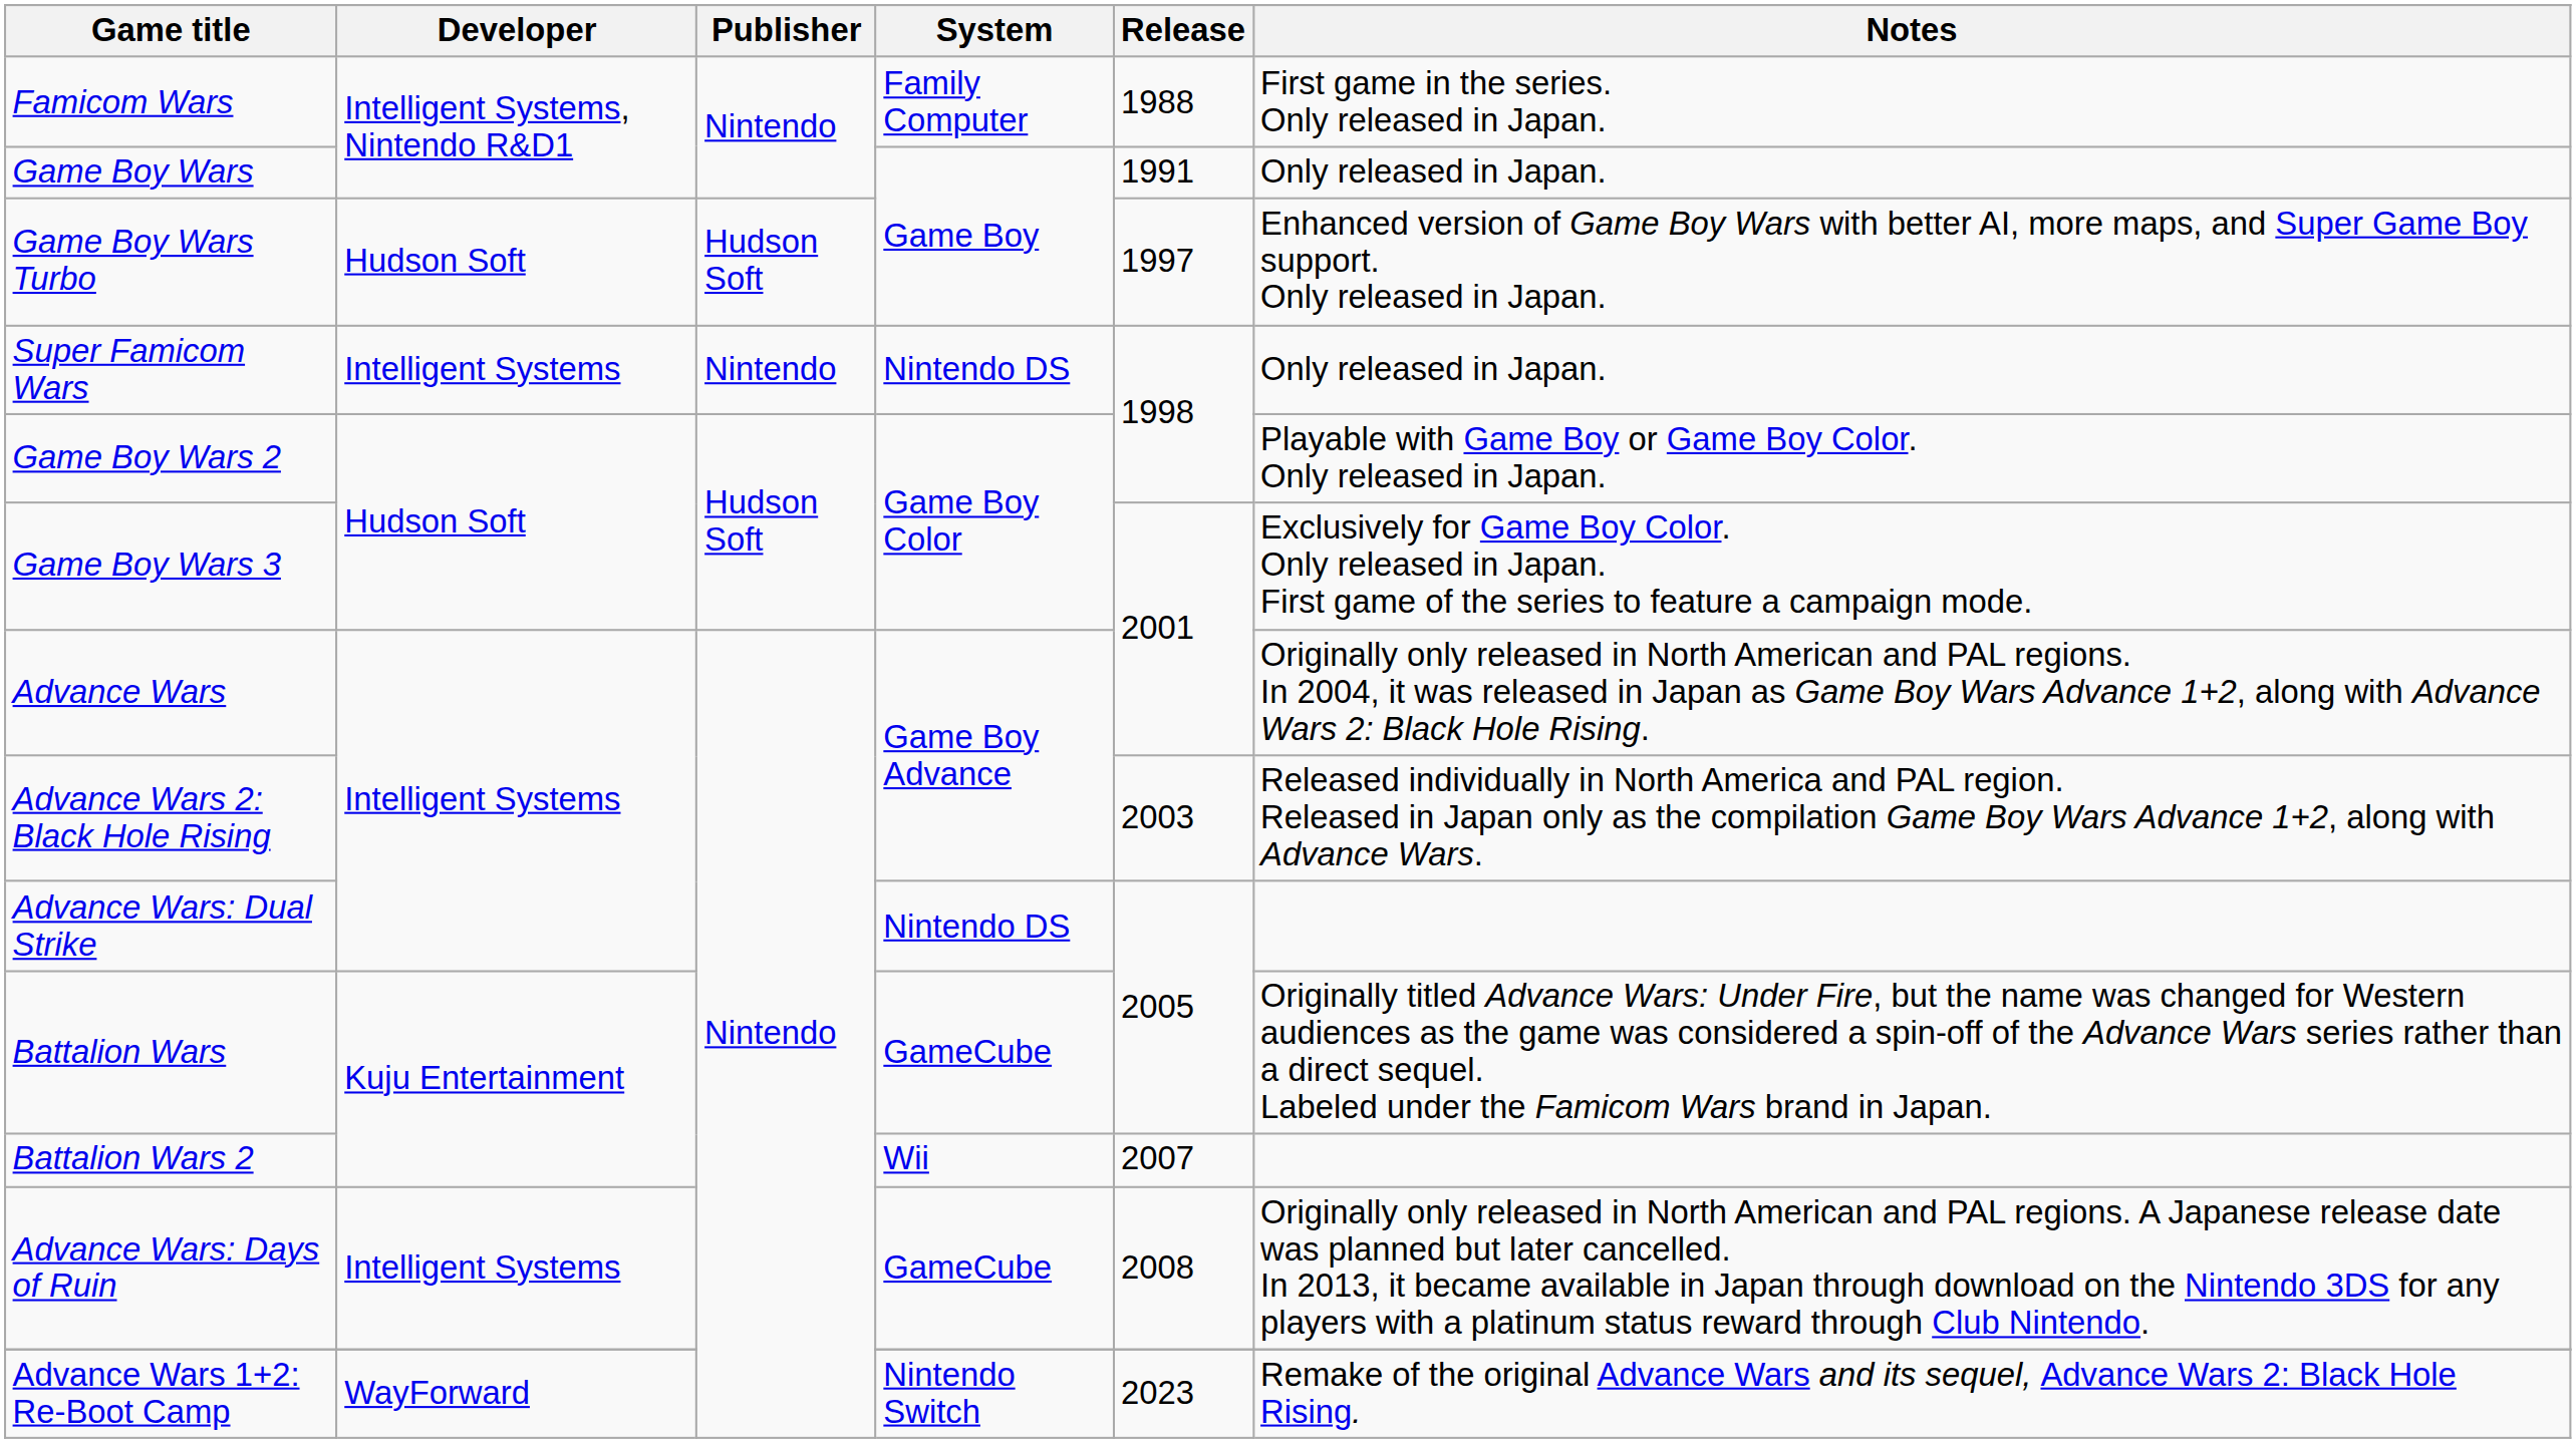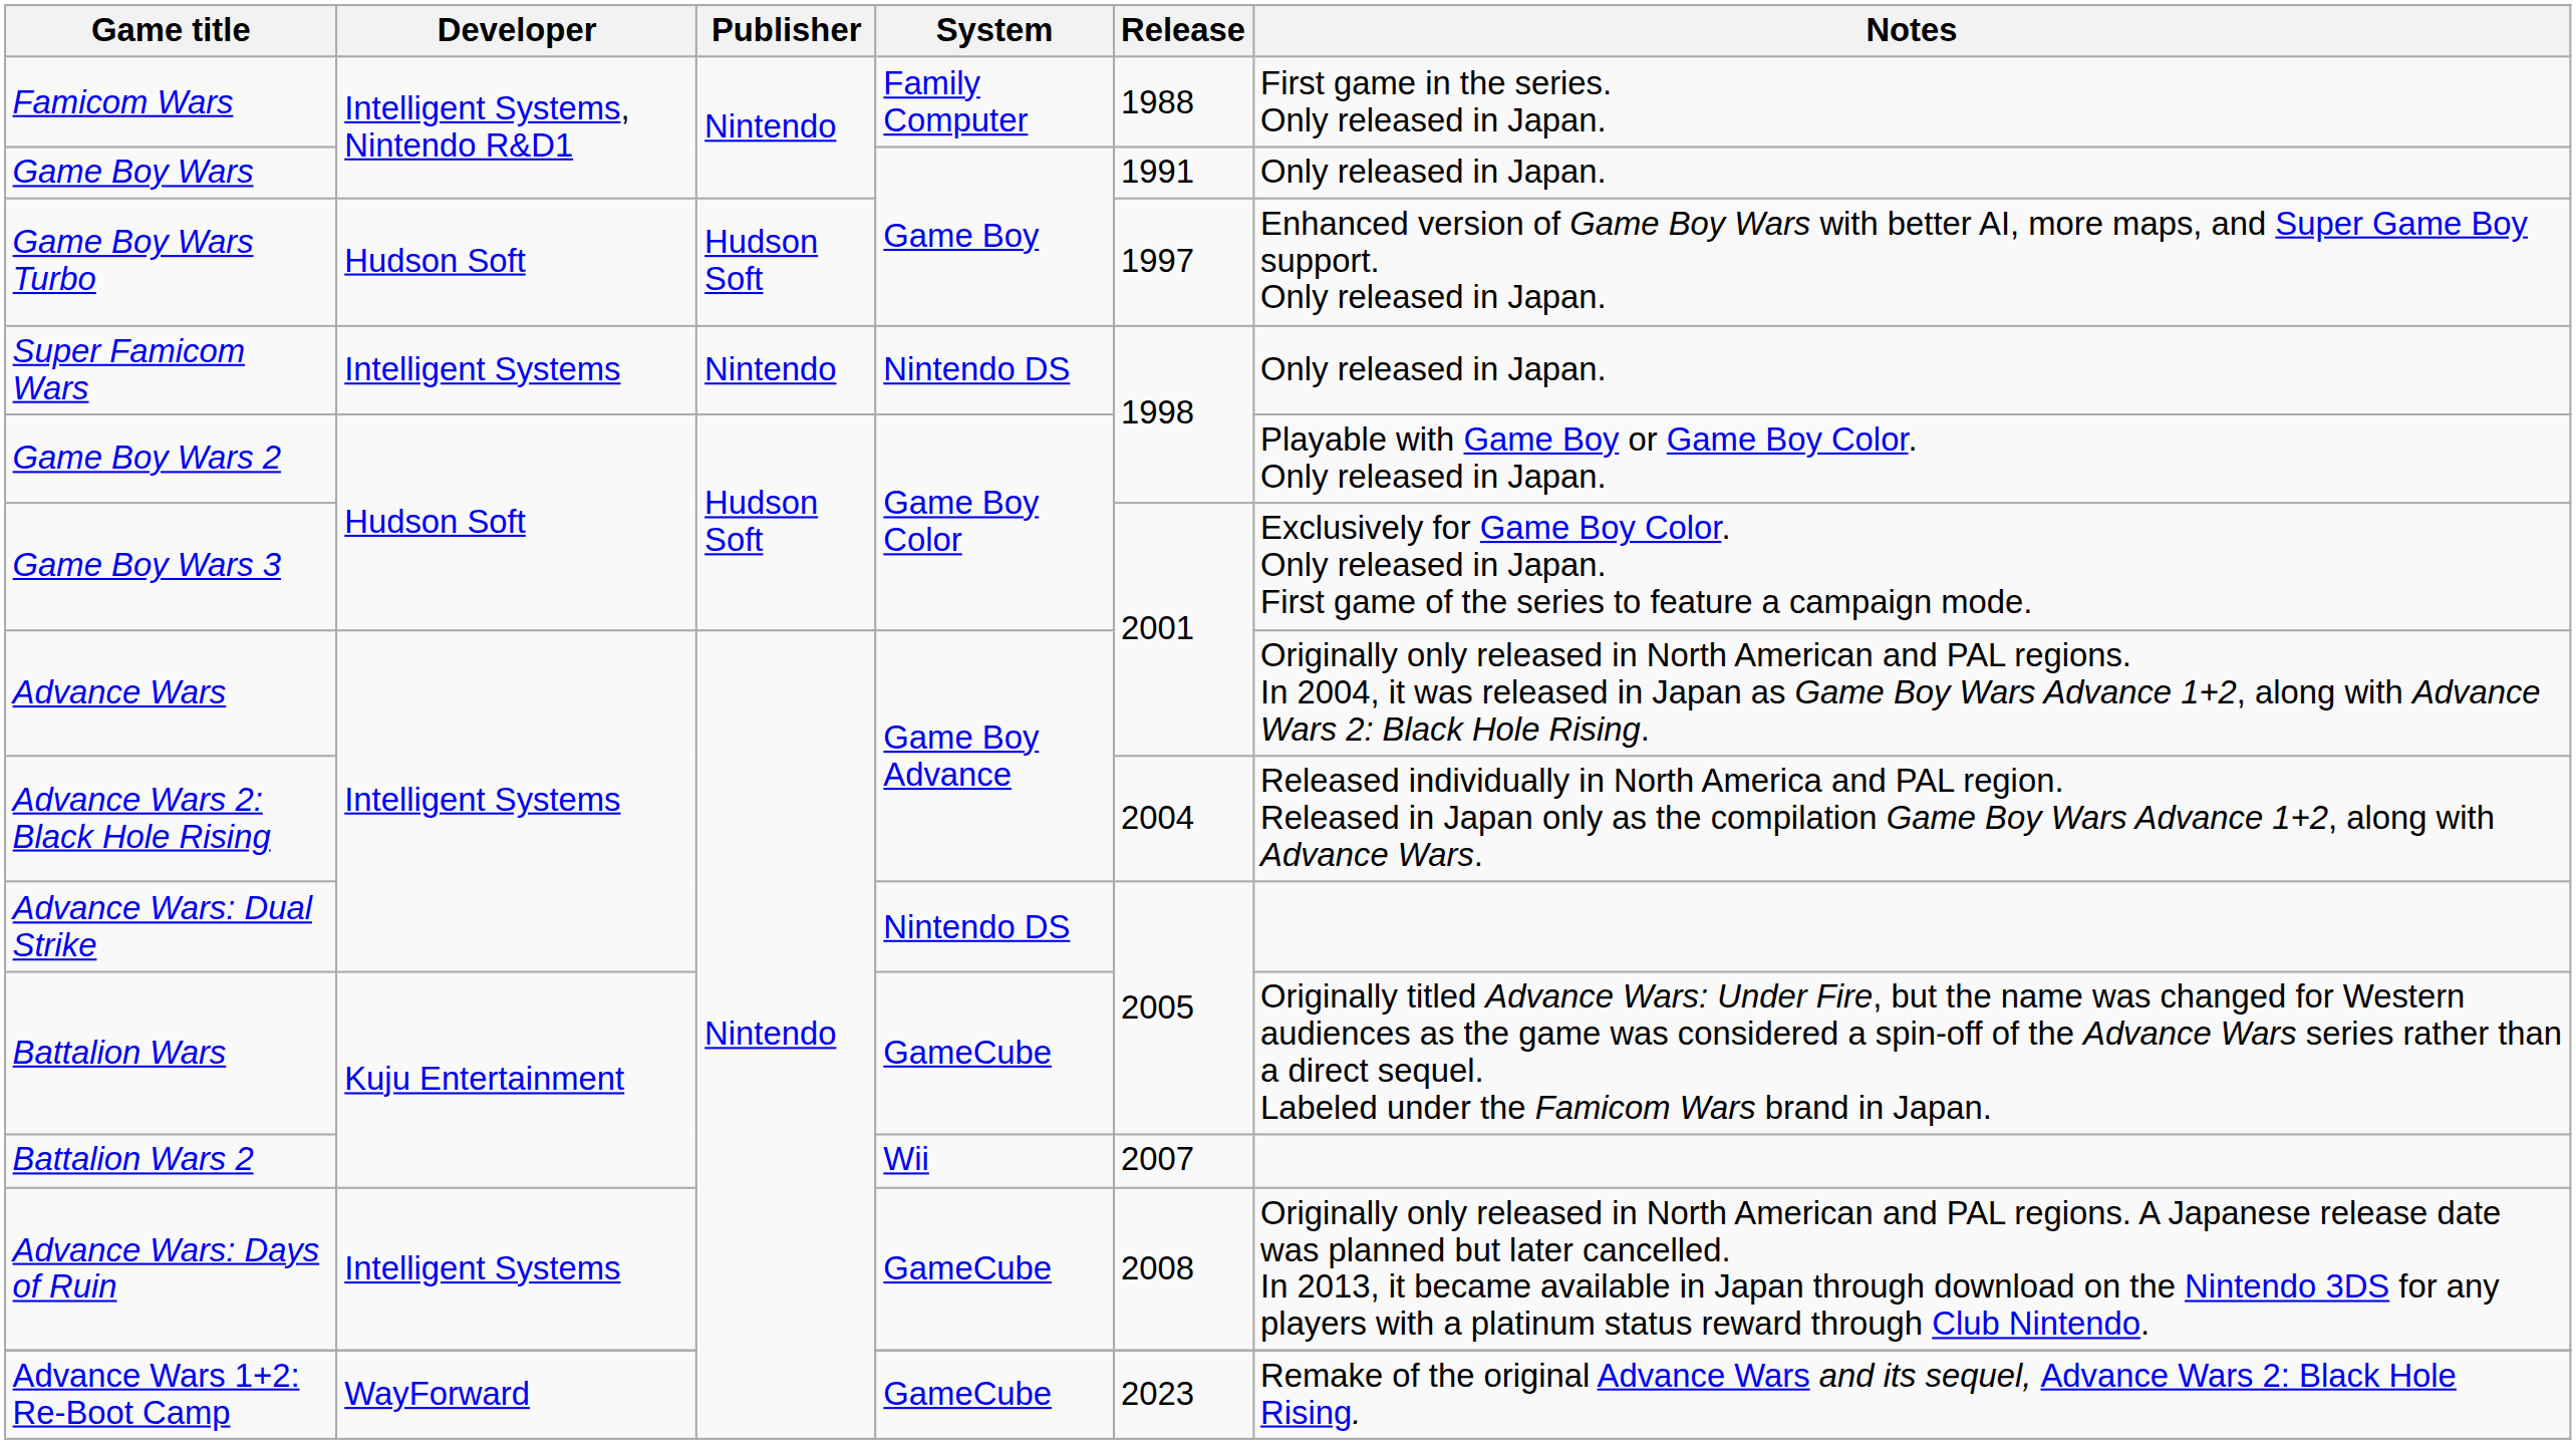 <table class="wikitable">
 <tr>
 </tr>
 <tr style="white-space:nowrap">
 <th>Game title</th>
 <th>Developer</th>
 <th>Publisher</th>
 <th>System</th>
 <th>Release</th>
 <th>Notes</th>
 </tr>
 <tr>
 <td><em><a href='#'>Famicom Wars</a></em></td>
 <td rowspan="2"><a href='#'>Intelligent Systems</a>, <a href='#'>Nintendo R&D1</a></td>
 <td rowspan="2"><a href='#'>Nintendo</a></td>
 <td><a href='#'>Family Computer</a></td>
 <td>1988</td>
 <td>First game in the series.<br>Only released in Japan.</td>
 </tr>
 <tr>
 <td><em><a href='#'>Game Boy Wars</a></em></td>
 <td rowspan="2"><a href='#'>Game Boy</a></td>
 <td>1991</td>
 <td>Only released in Japan.</td>
 </tr>
 <tr>
 <td><em><a href='#'>Game Boy Wars Turbo</a></em></td>
 <td><a href='#'>Hudson Soft</a></td>
 <td><a href='#'>Hudson Soft</a></td>
 <td>1997</td>
 <td>Enhanced version of <em>Game Boy Wars</em> with better AI, more maps, and <a href='#'>Super Game Boy</a> support.<br>Only released in Japan.</td>
 </tr>
 <tr>
 <td><em><a href='#'>Super Famicom Wars</a></em></td>
 <td><a href='#'>Intelligent Systems</a></td>
 <td><a href='#'>Nintendo</a></td>
 <td><a href='#'>Nintendo DS</a></td>
 <td rowspan="2">1998</td>
 <td>Only released in Japan.</td>
 </tr>
 <tr>
 <td><em><a href='#'>Game Boy Wars 2</a></em></td>
 <td rowspan="2"><a href='#'>Hudson Soft</a></td>
 <td rowspan="2"><a href='#'>Hudson Soft</a></td>
 <td rowspan="2"><a href='#'>Game Boy Color</a></td>
 <td>Playable with <a href='#'>Game Boy</a> or <a href='#'>Game Boy Color</a>.<br>Only released in Japan.</td>
 </tr>
 <tr>
 <td><em><a href='#'>Game Boy Wars 3</a></em></td>
 <td rowspan="2">2001</td>
 <td>Exclusively for <a href='#'>Game Boy Color</a>.<br>Only released in Japan.<br>First game of the series to feature a campaign mode.</td>
 </tr>
 <tr>
 <td><em><a href='#'>Advance Wars</a></em></td>
 <td rowspan="3"><a href='#'>Intelligent Systems</a></td>
 <td rowspan="8"><a href='#'>Nintendo</a></td>
 <td rowspan="2"><a href='#'>Game Boy Advance</a></td>
 <td>Originally only released in North American and PAL regions.<br>In 2004, it was released in Japan as <em>Game Boy Wars Advance 1+2</em>, along with <em>Advance Wars 2: Black Hole Rising</em>.</td>
 </tr>
 <tr>
 <td><em><a href='#'>Advance Wars 2: Black Hole Rising</a></em></td>
-<td>2003</td>
+<td>2004</td>
 <td>Released individually in North America and PAL region.<br>Released in Japan only as the compilation <em>Game Boy Wars Advance 1+2</em>, along with <em>Advance Wars</em>.</td>
 </tr>
 <tr>
 <td><em><a href='#'>Advance Wars: Dual Strike</a></em></td>
 <td><a href='#'>Nintendo DS</a></td>
 <td rowspan="2">2005</td>
 <td></td>
 </tr>
 <tr>
 <td><em><a href='#'>Battalion Wars</a></em></td>
 <td rowspan="2"><a href='#'>Kuju Entertainment</a></td>
 <td><a href='#'>GameCube</a></td>
 <td>Originally titled <em>Advance Wars: Under Fire</em>, but the name was changed for Western audiences as the game was considered a spin-off of the <em>Advance Wars</em> series rather than a direct sequel.<br>Labeled under the <em>Famicom Wars</em> brand in Japan.</td>
 </tr>
 <tr>
 <td><em><a href='#'>Battalion Wars 2</a></em></td>
 <td><a href='#'>Wii</a></td>
 <td>2007</td>
 <td></td>
 </tr>
 <tr>
 <td><a href='#'><em>Advance Wars: Days of Ruin</a></td>
 <td><a href='#'>Intelligent Systems</a></td>
 <td><a href='#'>GameCube</a></td>
 <td>2008</td>
 <td>Originally only released in North American and PAL regions. A Japanese release date was planned but later cancelled.<br>In 2013, it became available in Japan through download on the <a href='#'>Nintendo 3DS</a> for any players with a platinum status reward through <a href='#'>Club Nintendo</a>.</td>
 </tr>
 <tr>
 </tr>
 <tr>
 <td></em><a href='#'>Advance Wars 1+2: Re-Boot Camp</a><em></td>
 <td><a href='#'>WayForward</a></td>
-<td><a href='#'>Nintendo Switch</a></td>
+<td><a href='#'>GameCube</a></td>
 <td>2023</td>
 <td>Remake of the original </em><a href='#'>Advance Wars</a><em> and its sequel, </em><a href='#'>Advance Wars 2: Black Hole Rising</a><em>.</td>
 </tr>
 </table>
